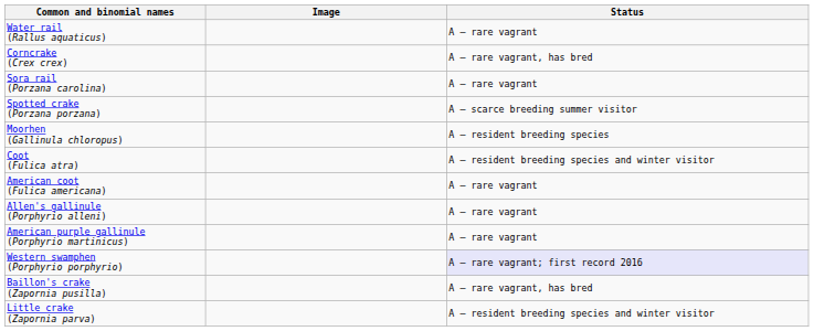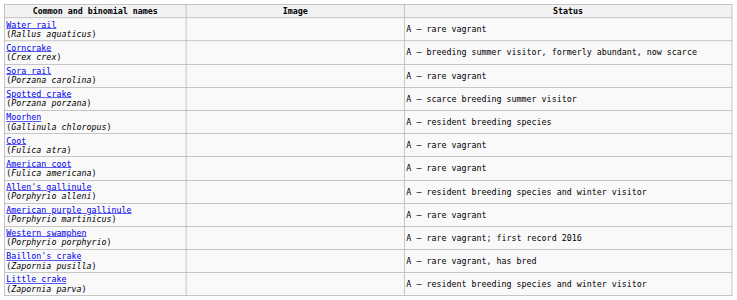 <table width=90% class="wikitable">
 <tr>
 <th width=25%>Common and binomial names</th>
 <th width=30%>Image</th>
 <th width=45%>Status</th>
 </tr>
 <tr>
 <td><a href='#'>Water rail</a><br>(<em>Rallus aquaticus</em>)</td>
 <td></td>
 <td>A – rare vagrant</td>
 </tr>
 <tr>
 <td><a href='#'>Corncrake</a><br>(<em>Crex crex</em>)</td>
 <td></td>
-<td>A – rare vagrant, has bred</td>
+<td>A – breeding summer visitor, formerly abundant, now scarce</td>
 </tr>
 <tr>
 <td><a href='#'>Sora rail</a><br>(<em>Porzana carolina</em>)</td>
 <td></td>
 <td>A – rare vagrant</td>
 </tr>
 <tr>
 <td><a href='#'>Spotted crake</a><br>(<em>Porzana porzana</em>)</td>
 <td></td>
 <td>A – scarce breeding summer visitor</td>
 </tr>
 <tr>
 <td><a href='#'>Moorhen</a><br>(<em>Gallinula chloropus</em>)</td>
 <td></td>
 <td>A – resident breeding species</td>
 </tr>
 <tr>
 <td><a href='#'>Coot</a><br>(<em>Fulica atra</em>)</td>
 <td></td>
-<td>A – resident breeding species and winter visitor</td>
+<td>A – rare vagrant</td>
 </tr>
 <tr>
 <td><a href='#'>American coot</a><br>(<em>Fulica americana</em>)</td>
 <td></td>
 <td>A – rare vagrant</td>
 </tr>
 <tr>
 <td><a href='#'>Allen's gallinule</a><br>(<em>Porphyrio alleni</em>)</td>
 <td></td>
-<td>A – rare vagrant</td>
+<td>A – resident breeding species and winter visitor</td>
 </tr>
 <tr>
 <td><a href='#'>American purple gallinule</a><br>(<em>Porphyrio martinicus</em>)</td>
 <td></td>
 <td>A – rare vagrant</td>
 </tr>
 <tr>
 <td><a href='#'>Western swamphen</a><br>(<em>Porphyrio porphyrio</em>)</td>
 <td></td>
-<td style="background: lavender;">A – rare vagrant; first record 2016</td>
+<td>A – rare vagrant; first record 2016</td>
 </tr>
 <tr>
 <td><a href='#'>Baillon's crake</a><br>(<em>Zapornia pusilla</em>)</td>
 <td></td>
 <td>A – rare vagrant, has bred</td>
 </tr>
 <tr>
 <td><a href='#'>Little crake</a><br>(<em>Zapornia parva</em>)</td>
 <td></td>
 <td>A – resident breeding species and winter visitor</td>
 </tr>
 </table>
